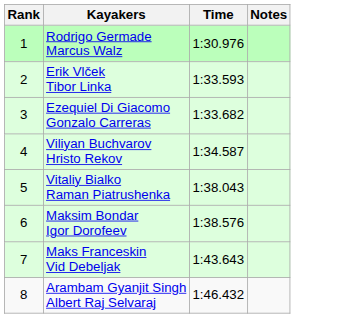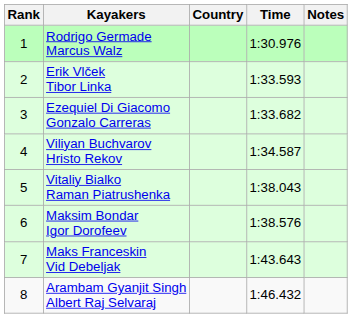 <table class="wikitable" style="text-align:center">
 <tr>
 <th>Rank</th>
 <th>Kayakers</th>
+<th>Country</th>
 <th>Time</th>
 <th>Notes</th>
 </tr>
 <tr bgcolor=bbffbb>
 <td>1</td>
 <td align="left"><a href='#'>Rodrigo Germade</a><br><a href='#'>Marcus Walz</a></td>
+<td align="left"></td>
 <td>1:30.976</td>
 <td></td>
 </tr>
 <tr bgcolor=ddffdd>
 <td>2</td>
 <td align="left"><a href='#'>Erik Vlček</a><br><a href='#'>Tibor Linka</a></td>
+<td align="left"></td>
 <td>1:33.593</td>
 <td></td>
 </tr>
 <tr bgcolor=ddffdd>
 <td>3</td>
 <td align="left"><a href='#'>Ezequiel Di Giacomo</a><br><a href='#'>Gonzalo Carreras</a></td>
+<td align="left"></td>
 <td>1:33.682</td>
 <td></td>
 </tr>
 <tr bgcolor=ddffdd>
 <td>4</td>
 <td align="left"><a href='#'>Viliyan Buchvarov</a><br><a href='#'>Hristo Rekov</a></td>
+<td align="left"></td>
 <td>1:34.587</td>
 <td></td>
 </tr>
 <tr bgcolor=ddffdd>
 <td>5</td>
 <td align="left"><a href='#'>Vitaliy Bialko</a><br><a href='#'>Raman Piatrushenka</a></td>
+<td align="left"></td>
 <td>1:38.043</td>
 <td></td>
 </tr>
 <tr bgcolor=ddffdd>
 <td>6</td>
 <td align="left"><a href='#'>Maksim Bondar</a><br><a href='#'>Igor Dorofeev</a></td>
+<td align="left"></td>
 <td>1:38.576</td>
 <td></td>
 </tr>
 <tr bgcolor=ddffdd>
 <td>7</td>
 <td align="left"><a href='#'>Maks Franceskin</a><br><a href='#'>Vid Debeljak</a></td>
+<td align="left"></td>
 <td>1:43.643</td>
 <td></td>
 </tr>
 <tr>
 <td>8</td>
 <td align="left"><a href='#'>Arambam Gyanjit Singh</a><br><a href='#'>Albert Raj Selvaraj</a></td>
+<td align="left"></td>
 <td>1:46.432</td>
 <td></td>
 </tr>
 </table>
